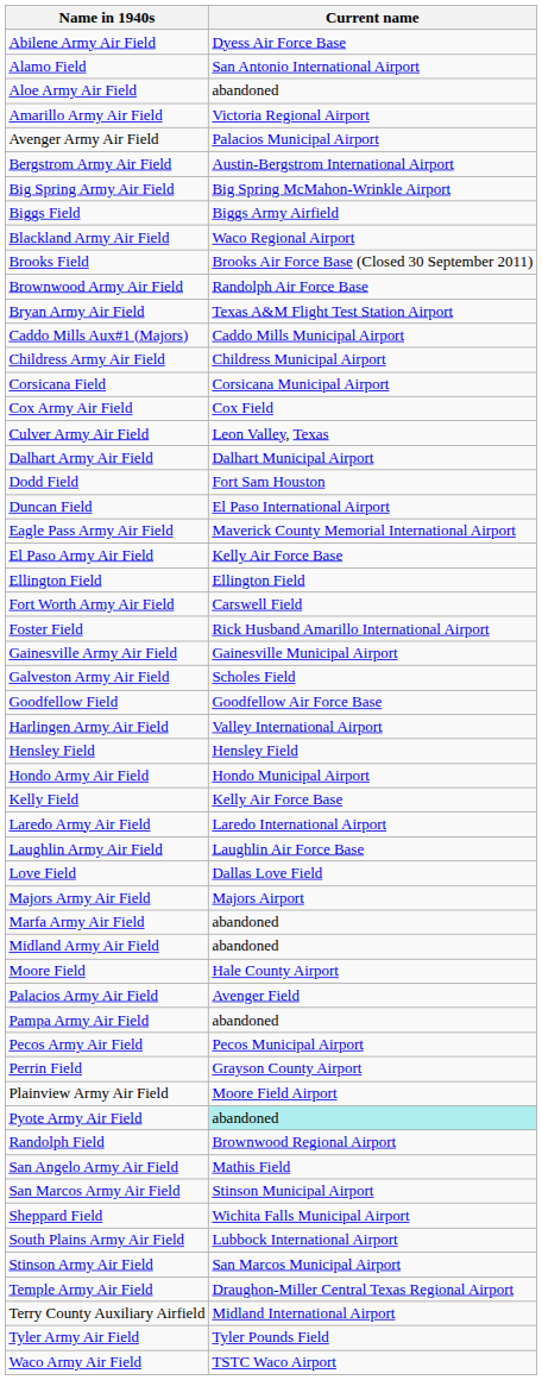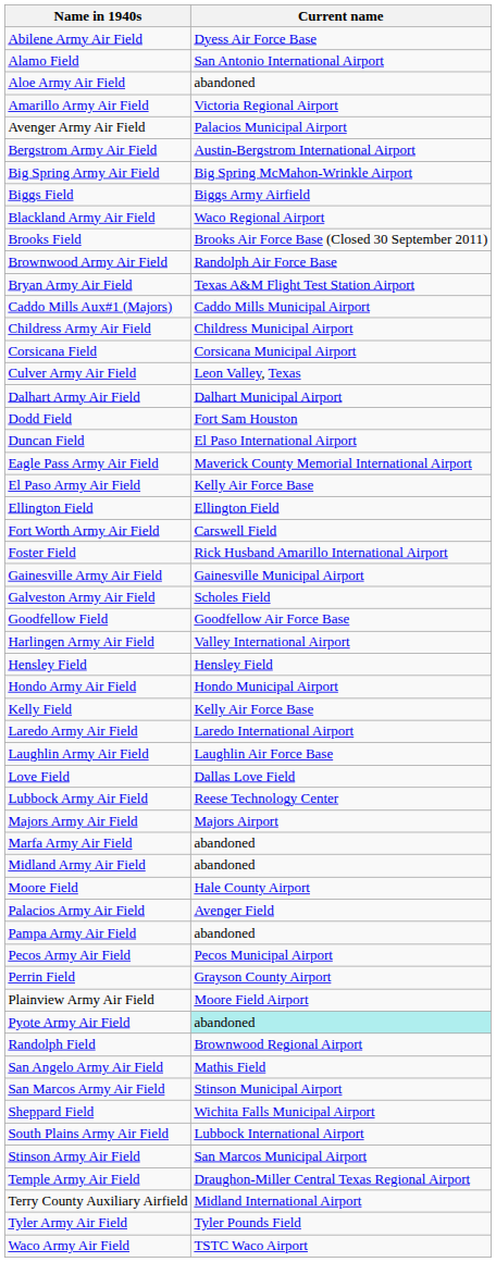 <table class="wikitable">
 <tr>
 <th>Name in 1940s</th>
 <th>Current name</th>
 </tr>
 <tr>
 <td><a href='#'>Abilene Army Air Field</a></td>
 <td><a href='#'>Dyess Air Force Base</a></td>
 </tr>
 <tr>
 <td><a href='#'>Alamo Field</a></td>
 <td><a href='#'>San Antonio International Airport</a></td>
 </tr>
 <tr>
 <td><a href='#'>Aloe Army Air Field</a></td>
 <td>abandoned</td>
 </tr>
 <tr>
 <td><a href='#'>Amarillo Army Air Field</a></td>
 <td><a href='#'>Victoria Regional Airport</a></td>
 </tr>
 <tr>
 <td>Avenger Army Air Field</td>
 <td><a href='#'>Palacios Municipal Airport</a></td>
 </tr>
 <tr>
 <td><a href='#'>Bergstrom Army Air Field</a></td>
 <td><a href='#'>Austin-Bergstrom International Airport</a></td>
 </tr>
 <tr>
 <td><a href='#'>Big Spring Army Air Field</a></td>
 <td><a href='#'>Big Spring McMahon-Wrinkle Airport</a></td>
 </tr>
 <tr>
 <td><a href='#'>Biggs Field</a></td>
 <td><a href='#'>Biggs Army Airfield</a></td>
 </tr>
 <tr>
 <td><a href='#'>Blackland Army Air Field</a></td>
 <td><a href='#'>Waco Regional Airport</a></td>
 </tr>
 <tr>
 <td><a href='#'>Brooks Field</a></td>
 <td><a href='#'>Brooks Air Force Base</a> (Closed 30 September 2011)</td>
 </tr>
 <tr>
 <td><a href='#'>Brownwood Army Air Field</a></td>
 <td><a href='#'>Randolph Air Force Base</a></td>
 </tr>
 <tr>
 <td><a href='#'>Bryan Army Air Field</a></td>
 <td><a href='#'>Texas A&M Flight Test Station Airport</a></td>
 </tr>
 <tr>
 <td><a href='#'>Caddo Mills Aux#1 (Majors)</a></td>
 <td><a href='#'>Caddo Mills Municipal Airport</a></td>
 </tr>
 <tr>
 <td><a href='#'>Childress Army Air Field</a></td>
 <td><a href='#'>Childress Municipal Airport</a></td>
 </tr>
 <tr>
 <td><a href='#'>Corsicana Field</a></td>
 <td><a href='#'>Corsicana Municipal Airport</a></td>
-</tr>
-<tr>
-<td><a href='#'>Cox Army Air Field</a></td>
-<td><a href='#'>Cox Field</a></td>
 </tr>
 <tr>
 <td><a href='#'>Culver Army Air Field</a></td>
 <td><a href='#'>Leon Valley</a>, <a href='#'>Texas</a></td>
 </tr>
 <tr>
 <td><a href='#'>Dalhart Army Air Field</a></td>
 <td><a href='#'>Dalhart Municipal Airport</a></td>
 </tr>
 <tr>
 <td><a href='#'>Dodd Field</a></td>
 <td><a href='#'>Fort Sam Houston</a></td>
 </tr>
 <tr>
 <td><a href='#'>Duncan Field</a></td>
 <td><a href='#'>El Paso International Airport</a></td>
 </tr>
 <tr>
 <td><a href='#'>Eagle Pass Army Air Field</a></td>
 <td><a href='#'>Maverick County Memorial International Airport</a></td>
 </tr>
 <tr>
 <td><a href='#'>El Paso Army Air Field</a></td>
 <td><a href='#'>Kelly Air Force Base</a></td>
 </tr>
 <tr>
 <td><a href='#'>Ellington Field</a></td>
 <td><a href='#'>Ellington Field</a></td>
 </tr>
 <tr>
 <td><a href='#'>Fort Worth Army Air Field</a></td>
 <td><a href='#'>Carswell Field</a></td>
 </tr>
 <tr>
 <td><a href='#'>Foster Field</a></td>
 <td><a href='#'>Rick Husband Amarillo International Airport</a></td>
 </tr>
 <tr>
 <td><a href='#'>Gainesville Army Air Field</a></td>
 <td><a href='#'>Gainesville Municipal Airport</a></td>
 </tr>
 <tr>
 <td><a href='#'>Galveston Army Air Field</a></td>
 <td><a href='#'>Scholes Field</a></td>
 </tr>
 <tr>
 <td><a href='#'>Goodfellow Field</a></td>
 <td><a href='#'>Goodfellow Air Force Base</a></td>
 </tr>
 <tr>
 <td><a href='#'>Harlingen Army Air Field</a></td>
 <td><a href='#'>Valley International Airport</a></td>
 </tr>
 <tr>
 <td><a href='#'>Hensley Field</a></td>
 <td><a href='#'>Hensley Field</a></td>
 </tr>
 <tr>
 <td><a href='#'>Hondo Army Air Field</a></td>
 <td><a href='#'>Hondo Municipal Airport</a></td>
 </tr>
 <tr>
 <td><a href='#'>Kelly Field</a></td>
 <td><a href='#'>Kelly Air Force Base</a></td>
 </tr>
 <tr>
 <td><a href='#'>Laredo Army Air Field</a></td>
 <td><a href='#'>Laredo International Airport</a></td>
 </tr>
 <tr>
 <td><a href='#'>Laughlin Army Air Field</a></td>
 <td><a href='#'>Laughlin Air Force Base</a></td>
 </tr>
 <tr>
 <td><a href='#'>Love Field</a></td>
 <td><a href='#'>Dallas Love Field</a></td>
+</tr>
+<tr>
+<td><a href='#'>Lubbock Army Air Field</a></td>
+<td><a href='#'>Reese Technology Center</a></td>
 </tr>
 <tr>
 <td><a href='#'>Majors Army Air Field</a></td>
 <td><a href='#'>Majors Airport</a></td>
 </tr>
 <tr>
 <td><a href='#'>Marfa Army Air Field</a></td>
 <td>abandoned</td>
 </tr>
 <tr>
 <td><a href='#'>Midland Army Air Field</a></td>
 <td>abandoned</td>
 </tr>
 <tr>
 <td><a href='#'>Moore Field</a></td>
 <td><a href='#'>Hale County Airport</a></td>
 </tr>
 <tr>
 <td><a href='#'>Palacios Army Air Field</a></td>
 <td><a href='#'>Avenger Field</a></td>
 </tr>
 <tr>
 <td><a href='#'>Pampa Army Air Field</a></td>
 <td>abandoned</td>
 </tr>
 <tr>
 <td><a href='#'>Pecos Army Air Field</a></td>
 <td><a href='#'>Pecos Municipal Airport</a></td>
 </tr>
 <tr>
 <td><a href='#'>Perrin Field</a></td>
 <td><a href='#'>Grayson County Airport</a></td>
 </tr>
 <tr>
 <td>Plainview Army Air Field</td>
 <td><a href='#'>Moore Field Airport</a></td>
 </tr>
 <tr>
 <td><a href='#'>Pyote Army Air Field</a></td>
 <td style="background: paleturquoise;">abandoned</td>
 </tr>
 <tr>
 <td><a href='#'>Randolph Field</a></td>
 <td><a href='#'>Brownwood Regional Airport</a></td>
 </tr>
 <tr>
 <td><a href='#'>San Angelo Army Air Field</a></td>
 <td><a href='#'>Mathis Field</a></td>
 </tr>
 <tr>
 <td><a href='#'>San Marcos Army Air Field</a></td>
 <td><a href='#'>Stinson Municipal Airport</a></td>
 </tr>
 <tr>
 <td><a href='#'>Sheppard Field</a></td>
 <td><a href='#'>Wichita Falls Municipal Airport</a></td>
 </tr>
 <tr>
 <td><a href='#'>South Plains Army Air Field</a></td>
 <td><a href='#'>Lubbock International Airport</a></td>
 </tr>
 <tr>
 <td><a href='#'>Stinson Army Air Field</a></td>
 <td><a href='#'>San Marcos Municipal Airport</a></td>
 </tr>
 <tr>
 <td><a href='#'>Temple Army Air Field</a></td>
 <td><a href='#'>Draughon-Miller Central Texas Regional Airport</a></td>
 </tr>
 <tr>
 <td>Terry County Auxiliary Airfield</td>
 <td><a href='#'>Midland International Airport</a></td>
 </tr>
 <tr>
 <td><a href='#'>Tyler Army Air Field</a></td>
 <td><a href='#'>Tyler Pounds Field</a></td>
 </tr>
 <tr>
 <td><a href='#'>Waco Army Air Field</a></td>
 <td><a href='#'>TSTC Waco Airport</a></td>
 </tr>
 </table>
